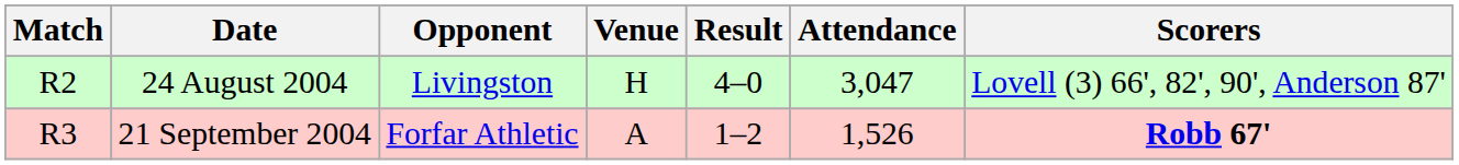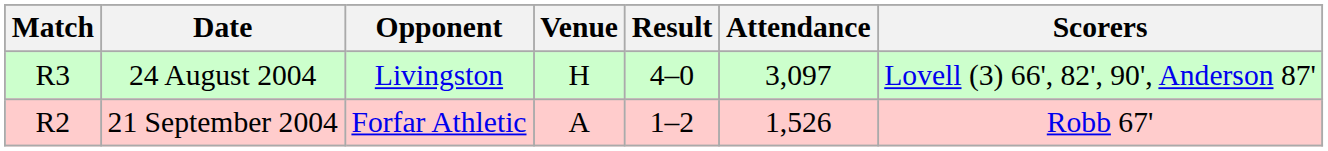 <table class="wikitable" style="font-size:100%; text-align:center">
 <tr>
 <th>Match</th>
 <th>Date</th>
 <th>Opponent</th>
 <th>Venue</th>
 <th>Result</th>
 <th>Attendance</th>
 <th>Scorers</th>
 </tr>
 <tr style="background: #CCFFCC;">
-<td>R2</td>
+<td>R3</td>
 <td>24 August 2004</td>
 <td><a href='#'>Livingston</a></td>
 <td>H</td>
 <td>4–0</td>
-<td>3,047</td>
+<td>3,097</td>
 <td><a href='#'>Lovell</a> (3) 66', 82', 90', <a href='#'>Anderson</a> 87'</td>
 </tr>
 <tr style="background: #FFCCCC;">
-<td>R3</td>
+<td>R2</td>
 <td>21 September 2004</td>
 <td><a href='#'>Forfar Athletic</a></td>
 <td>A</td>
 <td>1–2</td>
 <td>1,526</td>
-<td><strong><a href='#'>Robb</a> 67'</strong></td>
+<td><a href='#'>Robb</a> 67'</td>
 </tr>
 </table>
